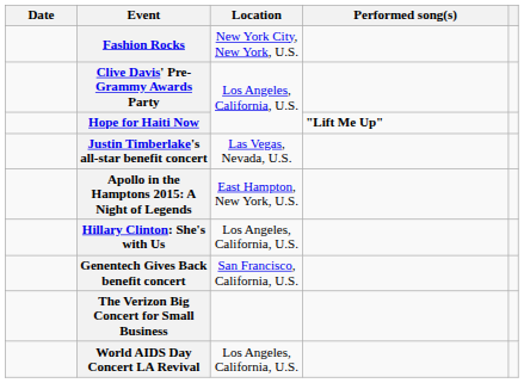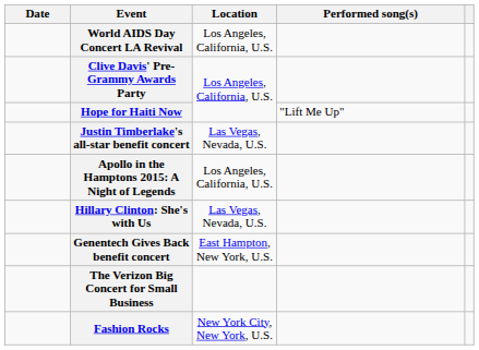 <table class="wikitable sortable plainrowheaders" style="text-align:center;" width="100%">
 <tr>
 <th scope="col" width="14%">Date</th>
 <th scope="col" width="26%">Event</th>
 <th scope="col" width="18%">Location</th>
 <th scope="col" width="40%">Performed song(s)</th>
 <th class="unsortable" scope="col" width="2%"></th>
 </tr>
 <tr>
 <td></td>
-<th scope="row"><a href='#'>Fashion Rocks</a></th>
-<td><a href='#'>New York City</a>, <a href='#'>New York</a>, U.S.</td>
+<th scope="row">World AIDS Day Concert LA Revival</th>
+<td>Los Angeles, California, U.S.</td>
 <td></td>
 <td></td>
 </tr>
 <tr>
 <td></td>
 <th scope="row"><a href='#'>Clive Davis</a>' Pre-<a href='#'>Grammy Awards</a> Party</th>
 <td rowspan="2"><a href='#'>Los Angeles</a>, <a href='#'>California</a>, U.S.</td>
 <td></td>
 <td></td>
 </tr>
 <tr>
 <td></td>
 <th scope="row"><a href='#'>Hope for Haiti Now</a></th>
-<td scope="row" style="text-align:left;"><strong>"Lift Me Up"</strong></td>
+<td scope="row" style="text-align:left;">"Lift Me Up"</td>
 <td></td>
 </tr>
 <tr>
 <td></td>
 <th scope="row"><a href='#'>Justin Timberlake</a>'s all-star benefit concert</th>
 <td><a href='#'>Las Vegas</a>, Nevada, U.S.</td>
 <td></td>
 <td></td>
 </tr>
 <tr>
 <td></td>
 <th scope="row">Apollo in the Hamptons 2015: A Night of Legends</th>
-<td><a href='#'>East Hampton</a>, New York, U.S.</td>
+<td>Los Angeles, California, U.S.</td>
 <td></td>
 <td></td>
 </tr>
 <tr>
 <td></td>
 <th scope="row"><a href='#'>Hillary Clinton</a>: She's with Us</th>
-<td>Los Angeles, California, U.S.</td>
+<td><a href='#'>Las Vegas</a>, Nevada, U.S.</td>
 <td></td>
 <td></td>
 </tr>
 <tr>
 <td></td>
 <th scope="row">Genentech Gives Back benefit concert</th>
-<td><a href='#'>San Francisco</a>, California, U.S.</td>
+<td><a href='#'>East Hampton</a>, New York, U.S.</td>
 <td></td>
 <td></td>
 </tr>
 <tr>
 <td></td>
 <th scope="row">The Verizon Big Concert for Small Business</th>
 <td></td>
 <td></td>
 <td></td>
 </tr>
 <tr>
 <td></td>
-<th scope="row">World AIDS Day Concert LA Revival</th>
-<td>Los Angeles, California, U.S.</td>
+<th scope="row"><a href='#'>Fashion Rocks</a></th>
+<td><a href='#'>New York City</a>, <a href='#'>New York</a>, U.S.</td>
 <td></td>
 <td></td>
 </tr>
 </table>
